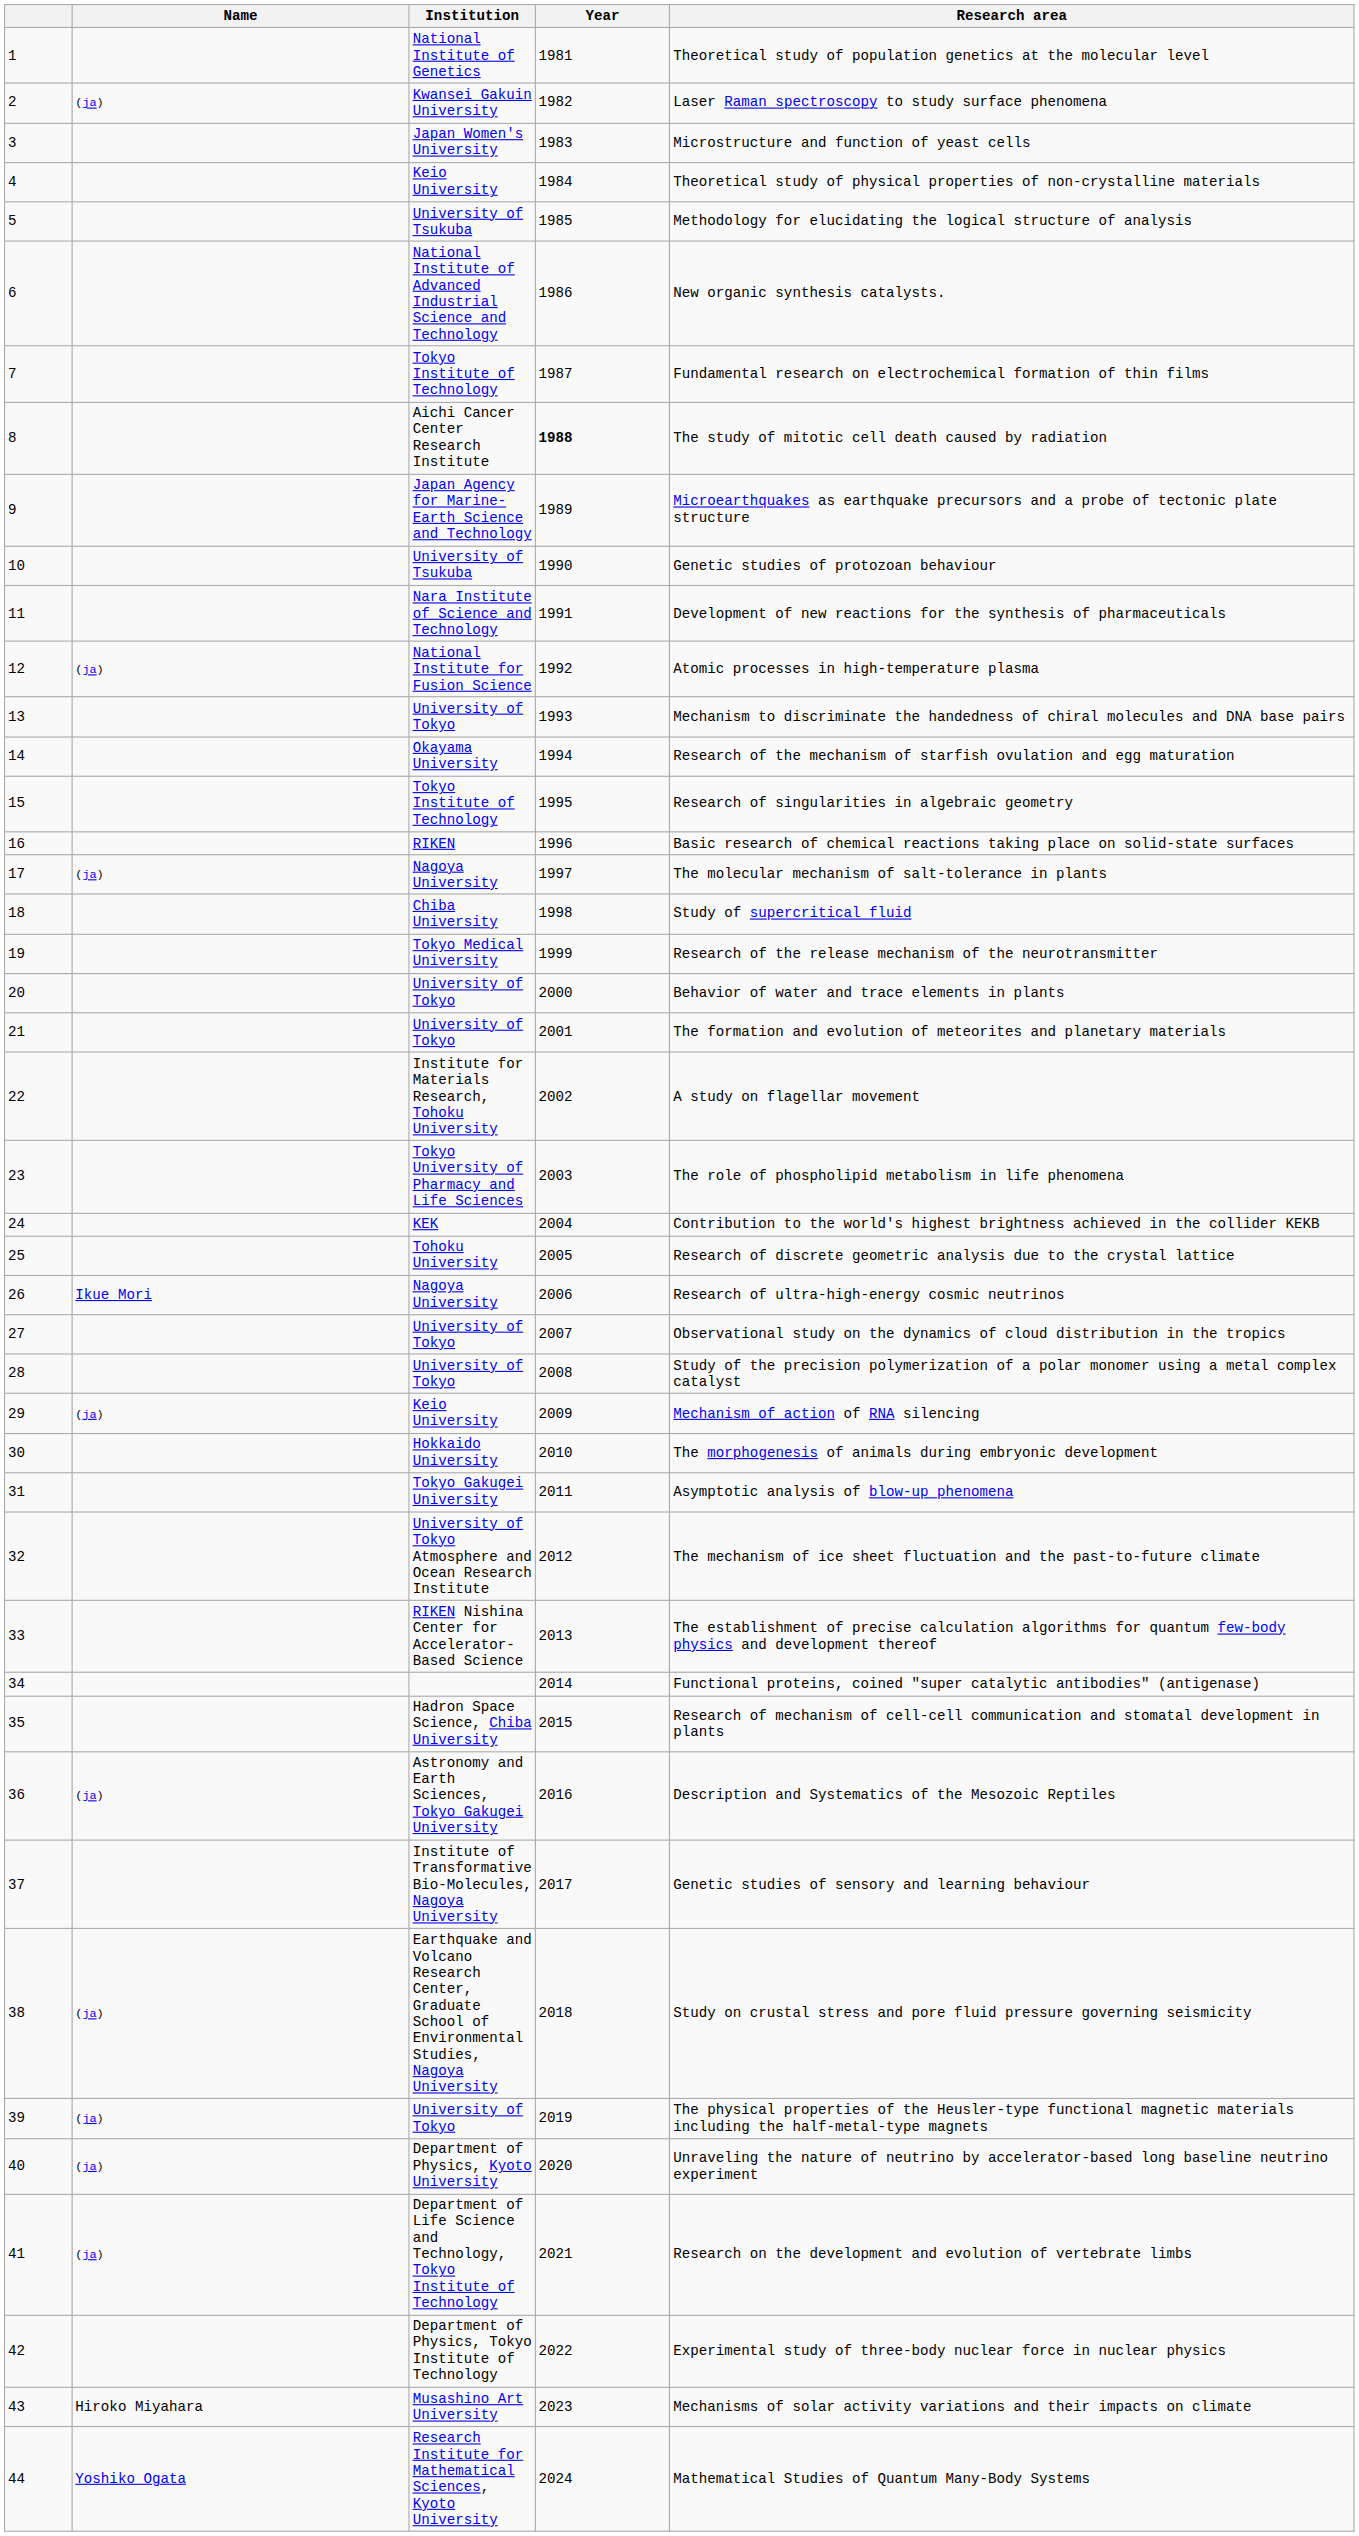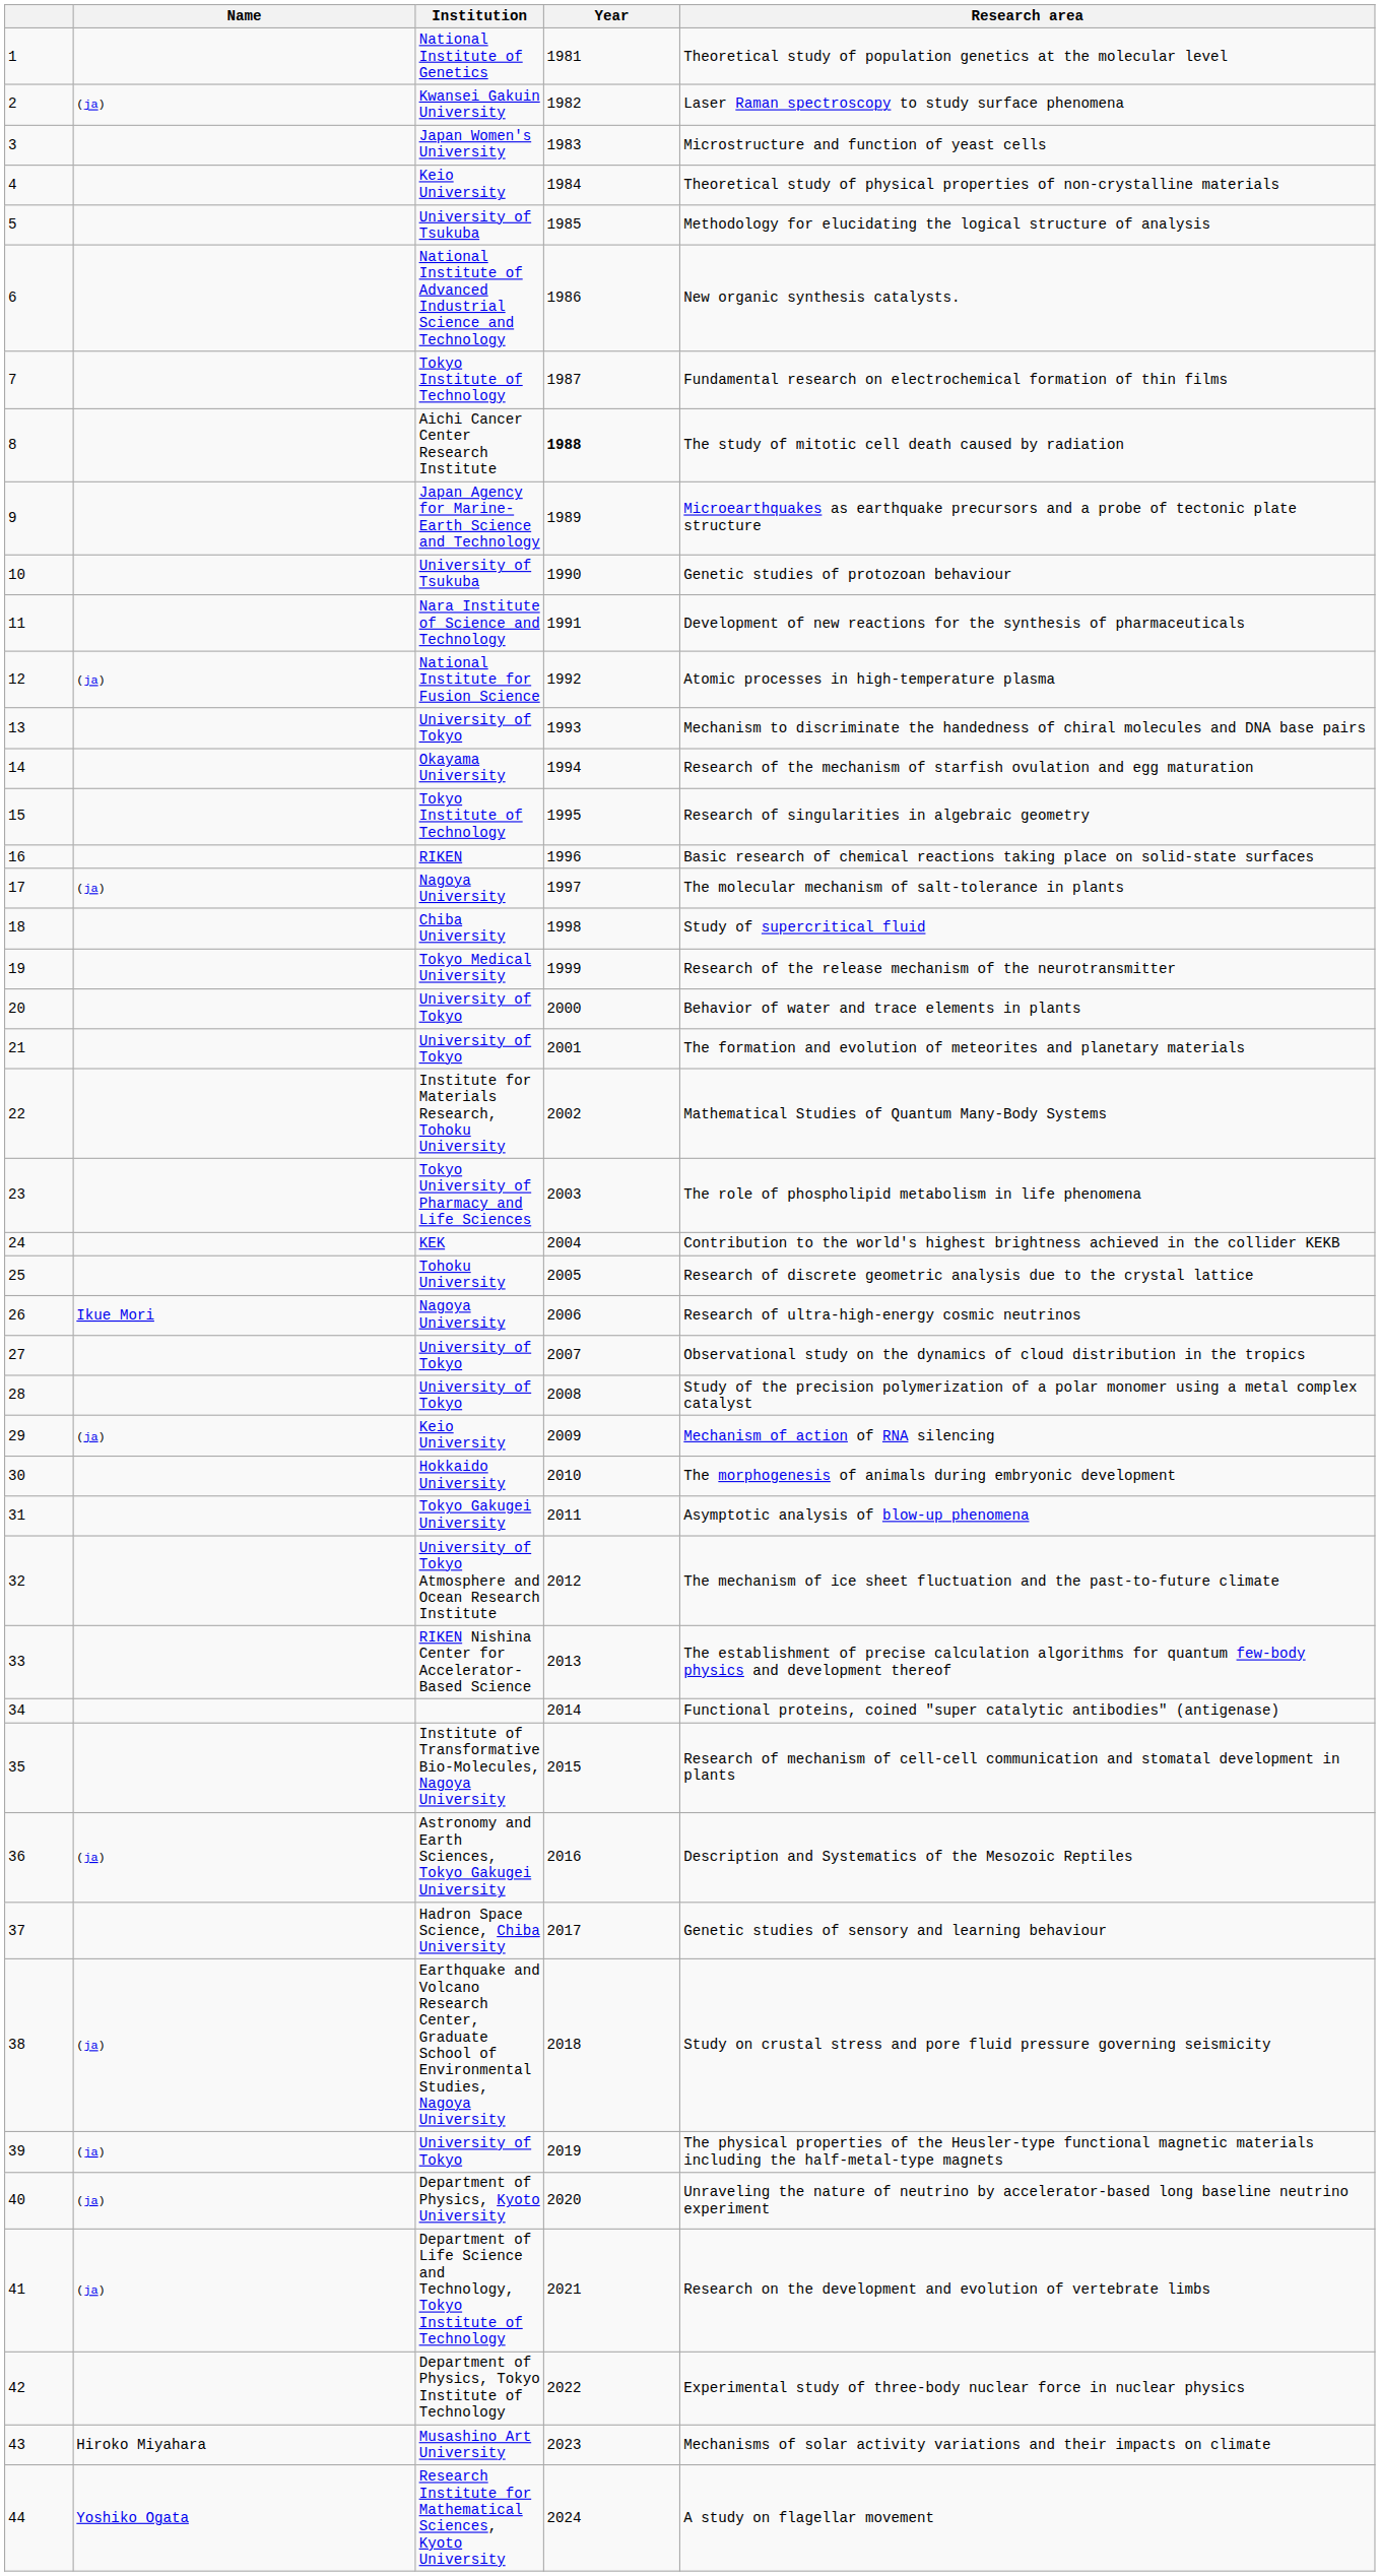 <table class="wikitable sortable" style="width:98%">
 <tr>
 <th scope="col"   width= 5% class="unsortable"></th>
 <th scope="col"   width = 25%><strong>Name</strong></th>
 <th scope="col"    width = 8%><strong>Institution</strong></th>
 <th scope="col"    width = 10%><strong>Year</strong></th>
 <th scope="col"  class="unsortable"><strong>Research area</strong></th>
 </tr>
 <tr>
 <td scope="row">1</td>
 <td></td>
 <td><a href='#'>National Institute of Genetics</a></td>
 <td>1981</td>
 <td>Theoretical study of population genetics at the molecular level</td>
 </tr>
 <tr>
 <td scope="row">2</td>
 <td> <small>(<a href='#'>ja</a>)</small></td>
 <td><a href='#'>Kwansei Gakuin University</a></td>
 <td>1982</td>
 <td>Laser <a href='#'>Raman spectroscopy</a> to study surface phenomena</td>
 </tr>
 <tr>
 <td scope="row">3</td>
 <td></td>
 <td><a href='#'>Japan Women's University</a></td>
 <td>1983</td>
 <td>Microstructure and function of yeast cells</td>
 </tr>
 <tr>
 <td scope="row">4</td>
 <td></td>
 <td><a href='#'>Keio University</a></td>
 <td>1984</td>
 <td>Theoretical study of physical properties of non-crystalline materials</td>
 </tr>
 <tr>
 <td scope="row">5</td>
 <td></td>
 <td><a href='#'>University of Tsukuba</a></td>
 <td>1985</td>
 <td>Methodology for elucidating the logical structure of analysis</td>
 </tr>
 <tr>
 <td scope="row">6</td>
 <td></td>
 <td><a href='#'>National Institute of Advanced Industrial Science and Technology</a></td>
 <td>1986</td>
 <td>New organic synthesis catalysts.</td>
 </tr>
 <tr>
 <td scope="row">7</td>
 <td></td>
 <td><a href='#'>Tokyo Institute of Technology</a></td>
 <td>1987</td>
 <td>Fundamental research on electrochemical formation of thin films</td>
 </tr>
 <tr>
 <td scope="row">8</td>
 <td></td>
 <td>Aichi Cancer Center Research Institute</td>
 <td><strong>1988</strong></td>
 <td>The study of mitotic cell death caused by radiation</td>
 </tr>
 <tr>
 <td scope="row">9</td>
 <td></td>
 <td><a href='#'>Japan Agency for Marine-Earth Science and Technology</a></td>
 <td>1989</td>
 <td><a href='#'>Microearthquakes</a> as earthquake precursors and a probe of tectonic plate structure</td>
 </tr>
 <tr>
 <td scope="row">10</td>
 <td></td>
 <td><a href='#'>University of Tsukuba</a></td>
 <td>1990</td>
 <td>Genetic studies of protozoan behaviour</td>
 </tr>
 <tr>
 <td scope="row">11</td>
 <td></td>
 <td><a href='#'>Nara Institute of Science and Technology</a></td>
 <td>1991</td>
 <td>Development of new reactions for the synthesis of pharmaceuticals</td>
 </tr>
 <tr>
 <td scope="row">12</td>
 <td> <small>(<a href='#'>ja</a>)</small></td>
 <td><a href='#'>National Institute for Fusion Science</a></td>
 <td>1992</td>
 <td>Atomic processes in high-temperature plasma</td>
 </tr>
 <tr>
 <td scope="row">13</td>
 <td></td>
 <td><a href='#'>University of Tokyo</a></td>
 <td>1993</td>
 <td>Mechanism to discriminate the handedness of chiral molecules and DNA base pairs</td>
 </tr>
 <tr>
 <td scope="row">14</td>
 <td></td>
 <td><a href='#'>Okayama University</a></td>
 <td>1994</td>
 <td>Research of the mechanism of starfish ovulation and egg maturation</td>
 </tr>
 <tr>
 <td scope="row">15</td>
 <td></td>
 <td><a href='#'>Tokyo Institute of Technology</a></td>
 <td>1995</td>
 <td>Research of singularities in algebraic geometry</td>
 </tr>
 <tr>
 <td scope="row">16</td>
 <td></td>
 <td><a href='#'>RIKEN</a></td>
 <td>1996</td>
 <td>Basic research of chemical reactions taking place on solid-state surfaces</td>
 </tr>
 <tr>
 <td scope="row">17</td>
 <td> <small>(<a href='#'>ja</a>)</small></td>
 <td><a href='#'>Nagoya University</a></td>
 <td>1997</td>
 <td>The molecular mechanism of salt-tolerance in plants</td>
 </tr>
 <tr>
 <td scope="row">18</td>
 <td></td>
 <td><a href='#'>Chiba University</a></td>
 <td>1998</td>
 <td>Study of <a href='#'>supercritical fluid</a></td>
 </tr>
 <tr>
 <td scope="row">19</td>
 <td></td>
 <td><a href='#'>Tokyo Medical University</a></td>
 <td>1999</td>
 <td>Research of the release mechanism of the neurotransmitter</td>
 </tr>
 <tr>
 <td scope="row">20</td>
 <td></td>
 <td><a href='#'>University of Tokyo</a></td>
 <td>2000</td>
 <td>Behavior of water and trace elements in plants</td>
 </tr>
 <tr>
 <td scope="row">21</td>
 <td></td>
 <td><a href='#'>University of Tokyo</a></td>
 <td>2001</td>
 <td>The formation and evolution of meteorites and planetary materials</td>
 </tr>
 <tr>
 <td scope="row">22</td>
 <td></td>
 <td>Institute for Materials Research, <a href='#'>Tohoku University</a></td>
 <td>2002</td>
-<td>A study on flagellar movement</td>
+<td>Mathematical Studies of Quantum Many-Body Systems</td>
 </tr>
 <tr>
 <td scope="row">23</td>
 <td></td>
 <td><a href='#'>Tokyo University of Pharmacy and Life Sciences</a></td>
 <td>2003</td>
 <td>The role of phospholipid metabolism in life phenomena</td>
 </tr>
 <tr>
 <td scope="row">24</td>
 <td></td>
 <td><a href='#'>KEK</a></td>
 <td>2004</td>
 <td>Contribution to the world's highest brightness achieved in the collider KEKB</td>
 </tr>
 <tr>
 <td scope="row">25</td>
 <td></td>
 <td><a href='#'>Tohoku University</a></td>
 <td>2005</td>
 <td>Research of discrete geometric analysis due to the crystal lattice</td>
 </tr>
 <tr>
 <td scope="row">26</td>
 <td><a href='#'>Ikue Mori</a></td>
 <td><a href='#'>Nagoya University</a></td>
 <td>2006</td>
 <td>Research of ultra-high-energy cosmic neutrinos</td>
 </tr>
 <tr>
 <td scope="row">27</td>
 <td></td>
 <td><a href='#'>University of Tokyo</a></td>
 <td>2007</td>
 <td>Observational study on the dynamics of cloud distribution in the tropics</td>
 </tr>
 <tr>
 <td scope="row">28</td>
 <td></td>
 <td><a href='#'>University of Tokyo</a></td>
 <td>2008</td>
 <td>Study of the precision polymerization of a polar monomer using a metal complex catalyst</td>
 </tr>
 <tr>
 <td scope="row">29</td>
 <td> <small>(<a href='#'>ja</a>)</small></td>
 <td><a href='#'>Keio University</a></td>
 <td>2009</td>
 <td><a href='#'>Mechanism of action</a> of <a href='#'>RNA</a> silencing</td>
 </tr>
 <tr>
 <td scope="row">30</td>
 <td></td>
 <td><a href='#'>Hokkaido University</a></td>
 <td>2010</td>
 <td>The <a href='#'>morphogenesis</a> of animals during embryonic development</td>
 </tr>
 <tr>
 <td scope="row">31</td>
 <td></td>
 <td><a href='#'>Tokyo Gakugei University</a></td>
 <td>2011</td>
 <td>Asymptotic analysis of <a href='#'>blow-up phenomena</a></td>
 </tr>
 <tr>
 <td scope="row">32</td>
 <td></td>
 <td><a href='#'>University of Tokyo</a> Atmosphere and Ocean Research Institute</td>
 <td>2012</td>
 <td>The mechanism of ice sheet fluctuation and the past-to-future climate</td>
 </tr>
 <tr>
 <td scope="row">33</td>
 <td></td>
 <td><a href='#'>RIKEN</a> Nishina Center for Accelerator-Based Science</td>
 <td>2013</td>
 <td>The establishment of precise calculation algorithms for quantum <a href='#'>few-body physics</a> and development thereof</td>
 </tr>
 <tr>
 <td scope="row">34</td>
 <td></td>
 <td></td>
 <td>2014</td>
 <td>Functional proteins, coined "super catalytic antibodies" (antigenase)</td>
 </tr>
 <tr>
 <td scope="row">35</td>
 <td></td>
-<td>Hadron Space Science, <a href='#'>Chiba University</a></td>
+<td>Institute of Transformative Bio-Molecules, <a href='#'>Nagoya University</a></td>
 <td>2015</td>
 <td>Research of mechanism of cell-cell communication and stomatal development in plants</td>
 </tr>
 <tr>
 <td scope="row">36</td>
 <td> <small>(<a href='#'>ja</a>)</small></td>
 <td>Astronomy and Earth Sciences, <a href='#'>Tokyo Gakugei University</a></td>
 <td>2016</td>
 <td>Description and Systematics of the Mesozoic Reptiles</td>
 </tr>
 <tr>
 <td scope="row">37</td>
 <td></td>
-<td>Institute of Transformative Bio-Molecules, <a href='#'>Nagoya University</a></td>
+<td>Hadron Space Science, <a href='#'>Chiba University</a></td>
 <td>2017</td>
 <td>Genetic studies of sensory and learning behaviour</td>
 </tr>
 <tr>
 <td scope="row">38</td>
 <td> <small>(<a href='#'>ja</a>)</small></td>
 <td>Earthquake and Volcano Research Center, Graduate School of Environmental Studies, <a href='#'>Nagoya University</a></td>
 <td>2018</td>
 <td>Study on crustal stress and pore fluid pressure governing seismicity</td>
 </tr>
 <tr>
 <td scope="row">39</td>
 <td> <small>(<a href='#'>ja</a>)</small></td>
 <td><a href='#'>University of Tokyo</a></td>
 <td>2019</td>
 <td>The physical properties of the Heusler-type functional magnetic materials including the half-metal-type magnets</td>
 </tr>
 <tr>
 <td scope="row">40</td>
 <td> <small>(<a href='#'>ja</a>)</small></td>
 <td>Department of Physics, <a href='#'>Kyoto University</a></td>
 <td>2020</td>
 <td>Unraveling the nature of neutrino by accelerator-based long baseline neutrino experiment</td>
 </tr>
 <tr>
 <td scope="row">41</td>
 <td> <small>(<a href='#'>ja</a>)</small></td>
 <td>Department of Life Science and Technology, <a href='#'>Tokyo Institute of Technology</a></td>
 <td>2021</td>
 <td>Research on the development and evolution of vertebrate limbs</td>
 </tr>
 <tr>
 <td scope="row">42</td>
 <td></td>
 <td>Department of Physics, Tokyo Institute of Technology</td>
 <td>2022</td>
 <td>Experimental study of three-body nuclear force in nuclear physics</td>
 </tr>
 <tr>
 <td>43</td>
 <td>Hiroko Miyahara</td>
 <td><a href='#'>Musashino Art University</a></td>
 <td>2023</td>
 <td>Mechanisms of solar activity variations and their impacts on climate</td>
 </tr>
 <tr>
 <td>44</td>
 <td><a href='#'>Yoshiko Ogata</a></td>
 <td><a href='#'>Research Institute for Mathematical Sciences</a>, <a href='#'>Kyoto University</a></td>
 <td>2024</td>
-<td>Mathematical Studies of Quantum Many-Body Systems</td>
+<td>A study on flagellar movement</td>
 </tr>
 </table>
